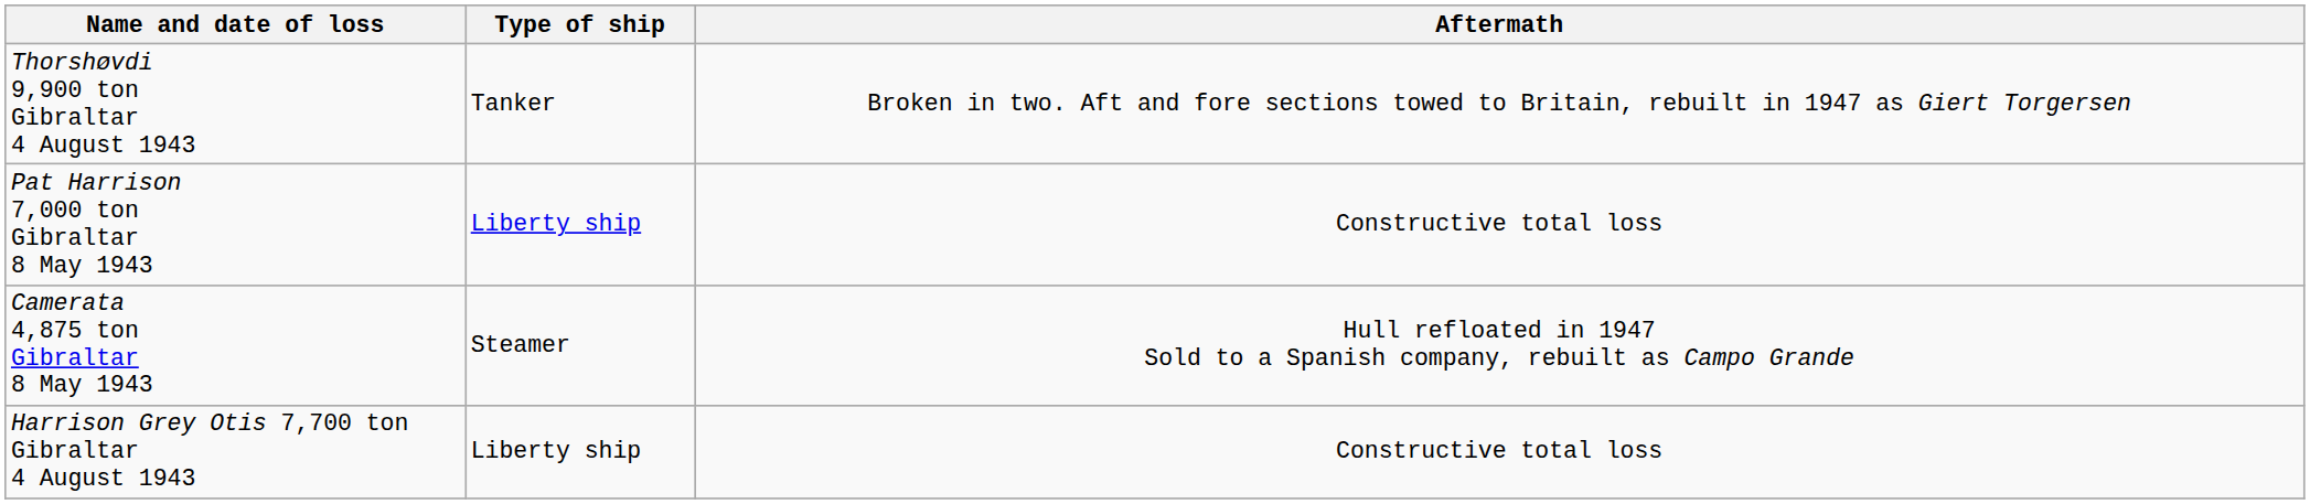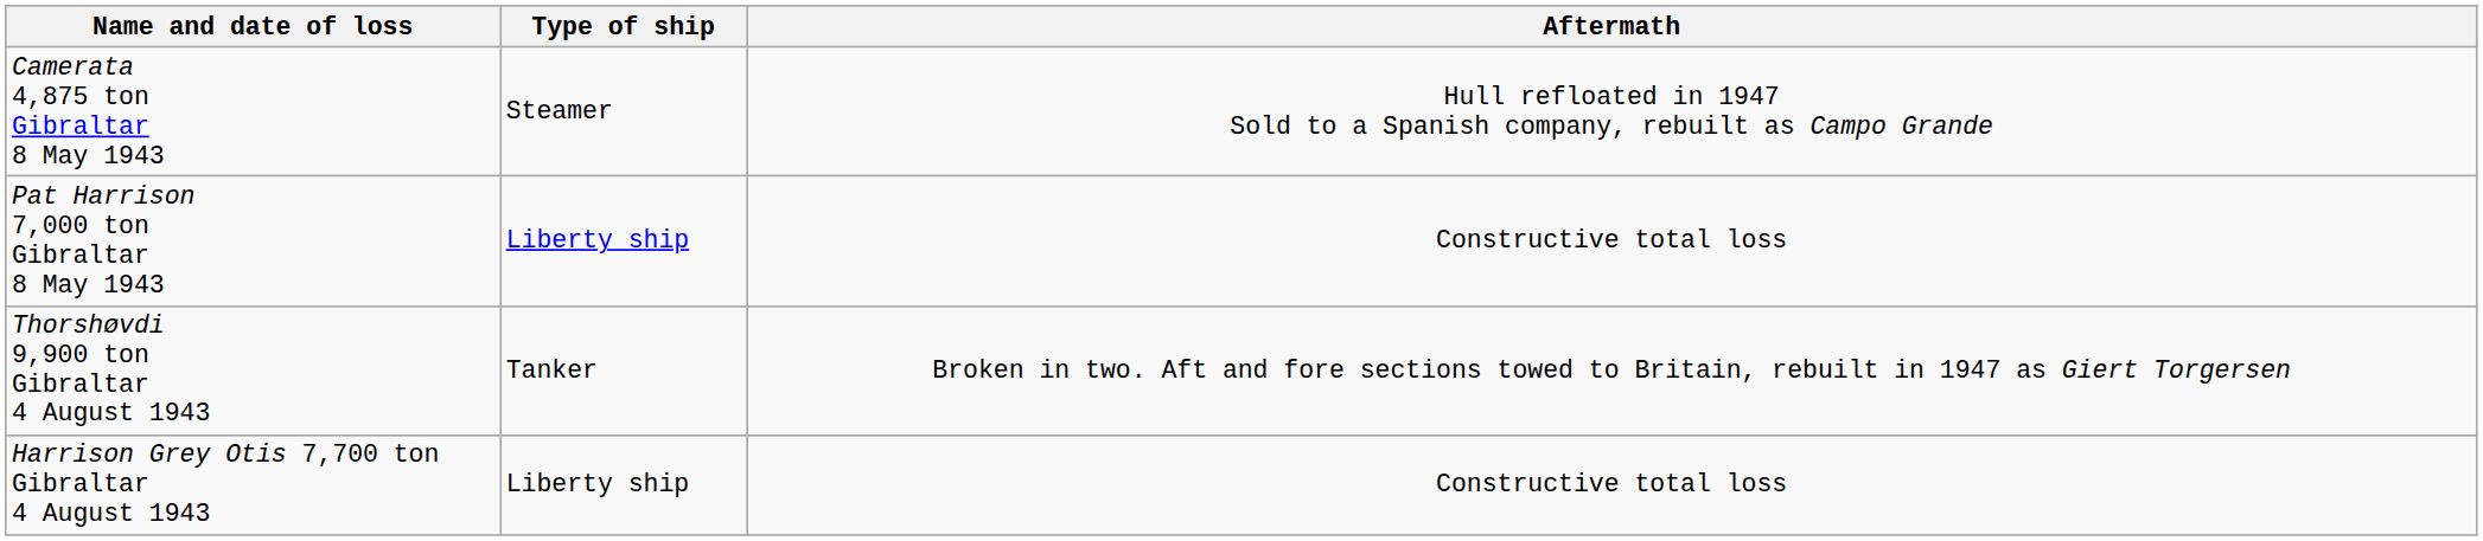 <table class="wikitable sortable" width="100%">
 <tr>
 <th width=20% class=unsortable>Name and date of loss</th>
 <th>Type of ship</th>
 <th>Aftermath</th>
 </tr>
 <tr align="center">
-<td align=left> <em>Thorshøvdi</em><br>9,900 ton<br>Gibraltar<br>4 August 1943</td>
-<td align=left>Tanker</td>
-<td>Broken in two. Aft and fore sections towed to Britain, rebuilt in 1947 as <em>Giert Torgersen</em></td>
+<td align=left> <em>Camerata</em><br>4,875 ton<br><a href='#'>Gibraltar</a><br>8 May 1943</td>
+<td align=left>Steamer</td>
+<td>Hull refloated in 1947<br>Sold to a Spanish company, rebuilt as <em>Campo Grande</em></td>
 </tr>
 <tr align="center">
 <td align=left> <em>Pat Harrison</em><br>7,000 ton<br>Gibraltar<br>8 May 1943</td>
 <td align=left><a href='#'>Liberty ship</a></td>
 <td>Constructive total loss</td>
 </tr>
 <tr align="center">
-<td align=left> <em>Camerata</em><br>4,875 ton<br><a href='#'>Gibraltar</a><br>8 May 1943</td>
-<td align=left>Steamer</td>
-<td>Hull refloated in 1947<br>Sold to a Spanish company, rebuilt as <em>Campo Grande</em></td>
+<td align=left> <em>Thorshøvdi</em><br>9,900 ton<br>Gibraltar<br>4 August 1943</td>
+<td align=left>Tanker</td>
+<td>Broken in two. Aft and fore sections towed to Britain, rebuilt in 1947 as <em>Giert Torgersen</em></td>
 </tr>
 <tr align="center">
 <td align=left> <em>Harrison Grey Otis </em> 7,700 ton<br>Gibraltar<br>4 August 1943</td>
 <td align=left>Liberty ship</td>
 <td>Constructive total loss</td>
 </tr>
 </table>
